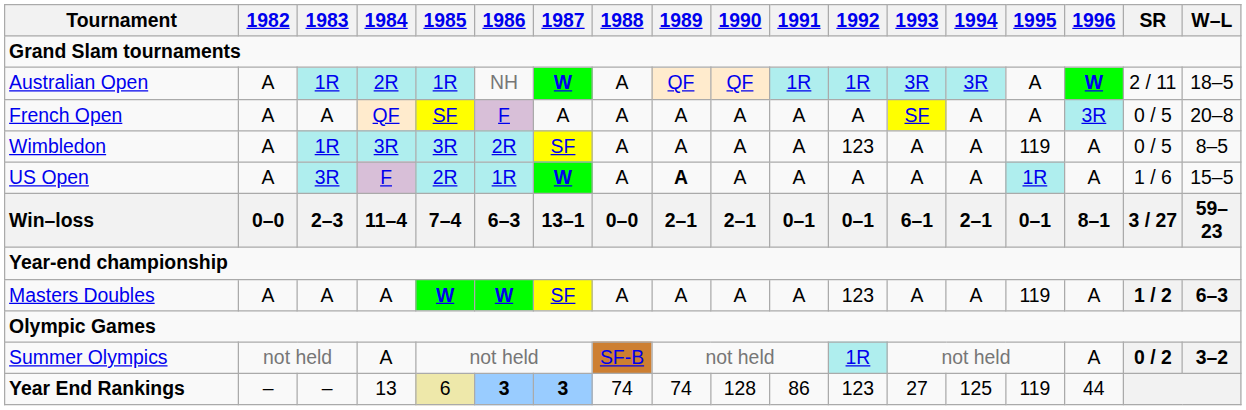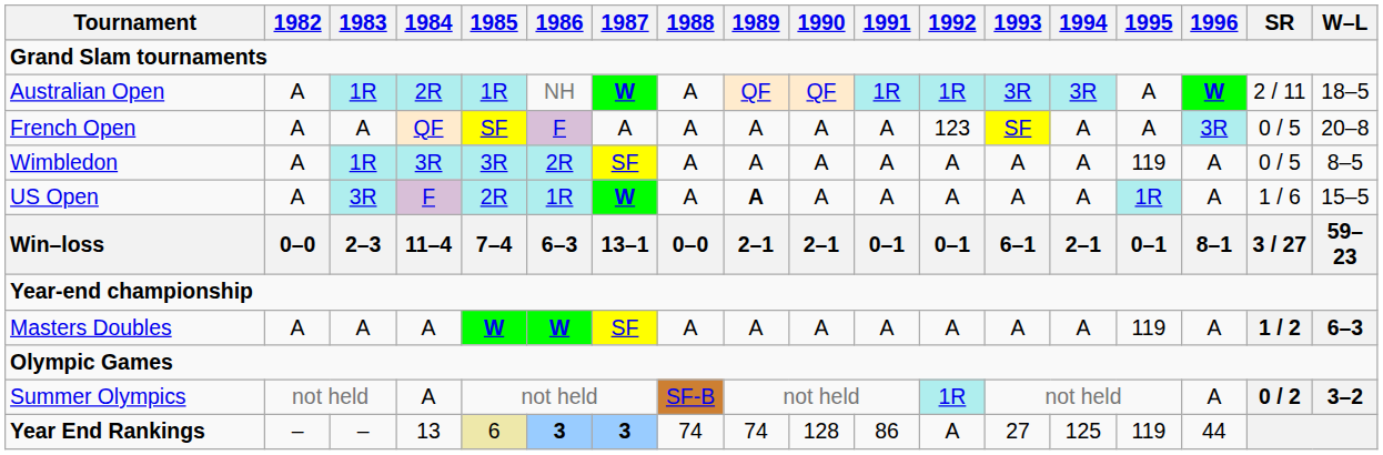 <table class=wikitable style=text-align:center;font-size:97%>
 <tr>
 <th width=180>Tournament</th>
 <th width=40><a href='#'>1982</a></th>
 <th width=40><a href='#'>1983</a></th>
 <th width=40><a href='#'>1984</a></th>
 <th width=40><a href='#'>1985</a></th>
 <th width=40><a href='#'>1986</a></th>
 <th width=40><a href='#'>1987</a></th>
 <th width=40><a href='#'>1988</a></th>
 <th width=40><a href='#'>1989</a></th>
 <th width=40><a href='#'>1990</a></th>
 <th width=40><a href='#'>1991</a></th>
 <th width=40><a href='#'>1992</a></th>
 <th width=40><a href='#'>1993</a></th>
 <th width=40><a href='#'>1994</a></th>
 <th width=40><a href='#'>1995</a></th>
 <th width=40><a href='#'>1996</a></th>
 <th width=40>SR</th>
 <th width=40>W–L</th>
 </tr>
 <tr>
 <td colspan=20 align=left><strong>Grand Slam tournaments</strong></td>
 </tr>
 <tr>
 <td align=left><a href='#'>Australian Open</a></td>
 <td>A</td>
 <td bgcolor=afeeee><a href='#'>1R</a></td>
 <td bgcolor=afeeee><a href='#'>2R</a></td>
 <td bgcolor=afeeee><a href='#'>1R</a></td>
 <td colspan=1 style=color:#767676>NH</td>
 <td bgcolor=lime><strong><a href='#'>W</a></strong></td>
 <td>A</td>
 <td bgcolor=ffebcd><a href='#'>QF</a></td>
 <td bgcolor=ffebcd><a href='#'>QF</a></td>
 <td bgcolor=afeeee><a href='#'>1R</a></td>
 <td bgcolor=afeeee><a href='#'>1R</a></td>
 <td bgcolor=afeeee><a href='#'>3R</a></td>
 <td bgcolor=afeeee><a href='#'>3R</a></td>
 <td>A</td>
 <td bgcolor=lime><strong><a href='#'>W</a></strong></td>
 <td>2 / 11</td>
 <td>18–5</td>
 </tr>
 <tr>
 <td align=left><a href='#'>French Open</a></td>
 <td>A</td>
 <td>A</td>
 <td bgcolor=ffebcd><a href='#'>QF</a></td>
 <td bgcolor=yellow><a href='#'>SF</a></td>
 <td bgcolor=thistle><a href='#'>F</a></td>
 <td>A</td>
 <td>A</td>
 <td>A</td>
 <td>A</td>
 <td>A</td>
-<td>A</td>
+<td>123</td>
 <td bgcolor=yellow><a href='#'>SF</a></td>
 <td>A</td>
 <td>A</td>
 <td bgcolor=afeeee><a href='#'>3R</a></td>
 <td>0 / 5</td>
 <td>20–8</td>
 </tr>
 <tr>
 <td align=left><a href='#'>Wimbledon</a></td>
 <td>A</td>
 <td bgcolor=afeeee><a href='#'>1R</a></td>
 <td bgcolor=afeeee><a href='#'>3R</a></td>
 <td bgcolor=afeeee><a href='#'>3R</a></td>
 <td bgcolor=afeeee><a href='#'>2R</a></td>
 <td bgcolor=yellow><a href='#'>SF</a></td>
 <td>A</td>
 <td>A</td>
 <td>A</td>
 <td>A</td>
-<td>123</td>
+<td>A</td>
 <td>A</td>
 <td>A</td>
 <td>119</td>
 <td>A</td>
 <td>0 / 5</td>
 <td>8–5</td>
 </tr>
 <tr>
 <td align=left><a href='#'>US Open</a></td>
 <td>A</td>
 <td bgcolor=afeeee><a href='#'>3R</a></td>
 <td bgcolor=thistle><a href='#'>F</a></td>
 <td bgcolor=afeeee><a href='#'>2R</a></td>
 <td bgcolor=afeeee><a href='#'>1R</a></td>
 <td bgcolor=lime><strong><a href='#'>W</a></strong></td>
 <td>A</td>
 <td><strong>A</strong></td>
 <td>A</td>
 <td>A</td>
 <td>A</td>
 <td>A</td>
 <td>A</td>
 <td bgcolor=afeeee><a href='#'>1R</a></td>
 <td>A</td>
 <td>1 / 6</td>
 <td>15–5</td>
 </tr>
 <tr>
 <th style=text-align:left>Win–loss</th>
 <th>0–0</th>
 <th>2–3</th>
 <th>11–4</th>
 <th>7–4</th>
 <th>6–3</th>
 <th>13–1</th>
 <th>0–0</th>
 <th>2–1</th>
 <th>2–1</th>
 <th>0–1</th>
 <th>0–1</th>
 <th>6–1</th>
 <th>2–1</th>
 <th>0–1</th>
 <th>8–1</th>
 <th>3 / 27</th>
 <th>59–23</th>
 </tr>
 <tr>
 <td colspan=20 align=left><strong>Year-end championship</strong></td>
 </tr>
 <tr>
 <td align=left><a href='#'>Masters Doubles</a></td>
 <td>A</td>
 <td>A</td>
 <td>A</td>
 <td bgcolor=lime><strong><a href='#'>W</a></strong></td>
 <td bgcolor=lime><strong><a href='#'>W</a></strong></td>
 <td bgcolor=yellow><a href='#'>SF</a></td>
 <td>A</td>
 <td>A</td>
 <td>A</td>
 <td>A</td>
-<td>123</td>
+<td>A</td>
 <td>A</td>
 <td>A</td>
 <td>119</td>
 <td>A</td>
 <th>1 / 2</th>
 <th>6–3</th>
 </tr>
 <tr>
 <td colspan=20 align=left><strong>Olympic Games</strong></td>
 </tr>
 <tr>
 <td align=left><a href='#'>Summer Olympics</a></td>
 <td colspan=2 style=color:#767676>not held</td>
 <td>A</td>
 <td colspan=3 style=color:#767676>not held</td>
 <td bgcolor=cd7f32><a href='#'>SF-B</a></td>
 <td colspan=3 style=color:#767676>not held</td>
 <td bgcolor=afeeee><a href='#'>1R</a></td>
 <td colspan=3 style=color:#767676>not held</td>
 <td>A</td>
 <th>0 / 2</th>
 <th>3–2</th>
 </tr>
 <tr>
 <td align=left><strong>Year End Rankings</strong></td>
 <td>–</td>
 <td>–</td>
 <td>13</td>
 <td bgcolor=EEE8AA>6</td>
 <td bgcolor=99ccff><strong>3</strong></td>
 <td bgcolor=99ccff><strong>3</strong></td>
 <td>74</td>
 <td>74</td>
 <td>128</td>
 <td>86</td>
-<td>123</td>
+<td>A</td>
 <td>27</td>
 <td>125</td>
 <td>119</td>
 <td>44</td>
 <th colspan=2></th>
 </tr>
 </table>
